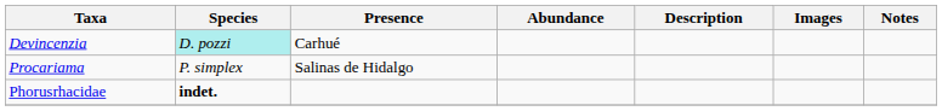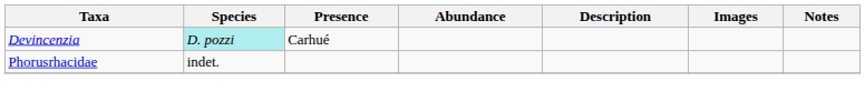 <table class="wikitable sortable" align="center" width="75%">
 <tr>
 <th>Taxa</th>
 <th>Species</th>
 <th>Presence</th>
 <th>Abundance</th>
 <th>Description</th>
 <th>Images</th>
 <th>Notes</th>
 </tr>
 <tr>
 <td><em><a href='#'>Devincenzia</a></em></td>
 <td style="background: paleturquoise;"><em>D. pozzi</em></td>
 <td>Carhué</td>
 <td></td>
 <td></td>
 <td></td>
 <td align=center></td>
 </tr>
 <tr>
-<td><em><a href='#'>Procariama</a></em></td>
-<td><em>P. simplex</em></td>
-<td>Salinas de Hidalgo</td>
-<td></td>
-<td></td>
-<td></td>
-<td align=center></td>
-</tr>
-<tr>
 <td><a href='#'>Phorusrhacidae</a></td>
-<td><strong>indet.</strong></td>
+<td>indet.</td>
 <td Laguna Guatraché></td>
 <td></td>
 <td></td>
 <td></td>
 <td align=center></td>
 </tr>
 <tr>
 </tr>
 </table>
